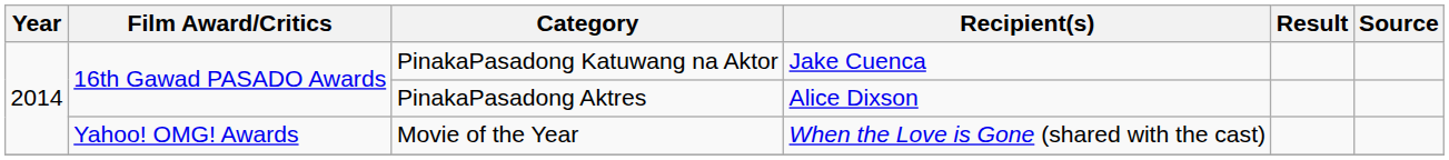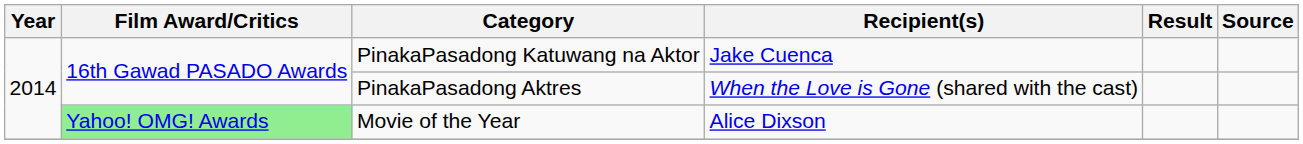 <table class="wikitable sortable">
 <tr>
 <th>Year</th>
 <th>Film Award/Critics</th>
 <th>Category</th>
 <th>Recipient(s)</th>
 <th>Result</th>
 <th>Source</th>
 </tr>
 <tr>
 <td rowspan=3>2014</td>
 <td rowspan=2><a href='#'>16th Gawad PASADO Awards</a></td>
 <td>PinakaPasadong Katuwang na Aktor</td>
 <td><a href='#'>Jake Cuenca</a></td>
 <td></td>
 <td></td>
 </tr>
 <tr>
 <td>PinakaPasadong Aktres</td>
-<td><a href='#'>Alice Dixson</a></td>
+<td><em><a href='#'>When the Love is Gone</a></em> (shared with the cast)</td>
 <td></td>
 <td></td>
 </tr>
 <tr>
-<td><a href='#'>Yahoo! OMG! Awards</a></td>
+<td style="background: lightgreen;"><a href='#'>Yahoo! OMG! Awards</a></td>
 <td>Movie of the Year</td>
-<td><em><a href='#'>When the Love is Gone</a></em> (shared with the cast)</td>
+<td><a href='#'>Alice Dixson</a></td>
 <td></td>
 <td></td>
 </tr>
 <tr>
 </tr>
 </table>
